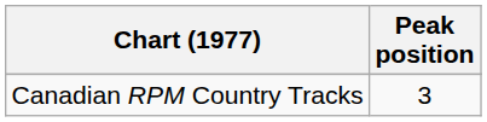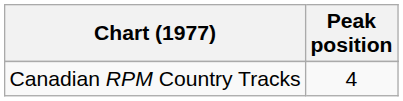 <table class="wikitable sortable">
 <tr>
 <th align="left">Chart (1977)</th>
 <th align="center">Peak<br>position</th>
 </tr>
 <tr>
 </tr>
 <tr>
 </tr>
 <tr>
 <td align="left">Canadian <em>RPM</em> Country Tracks</td>
-<td align="center">3</td>
+<td align="center">4</td>
 </tr>
 </table>
